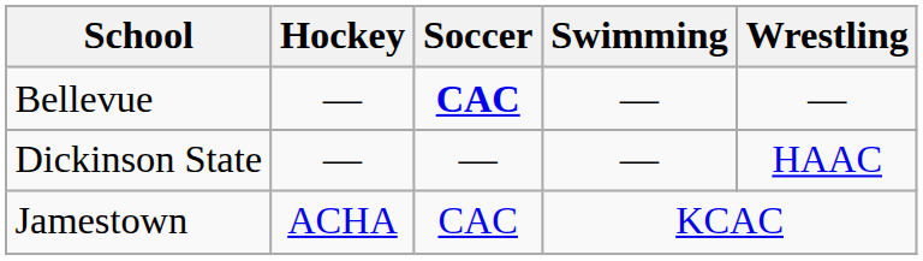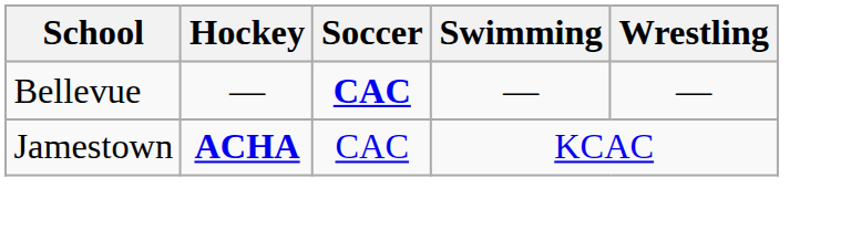 <table class="wikitable" style="text-align:center">
 <tr>
 <th>School</th>
 <th>Hockey</th>
 <th>Soccer</th>
 <th>Swimming</th>
 <th>Wrestling</th>
 </tr>
 <tr>
 <td align=left>Bellevue</td>
 <td>—</td>
 <td><strong><a href='#'>CAC</a></strong></td>
 <td>—</td>
 <td>—</td>
 </tr>
 <tr>
-<td align=left>Dickinson State</td>
-<td>—</td>
-<td>—</td>
-<td>—</td>
-<td><a href='#'>HAAC</a></td>
-</tr>
-<tr>
 <td align=left>Jamestown</td>
-<td><a href='#'>ACHA</a></td>
+<td><strong><a href='#'>ACHA</a></strong></td>
 <td><a href='#'>CAC</a></td>
 <td colspan=2><a href='#'>KCAC</a></td>
 </tr>
 </table>
